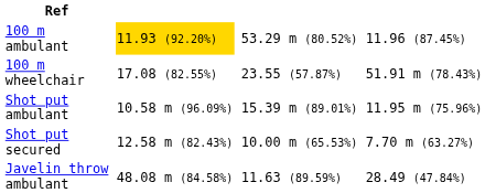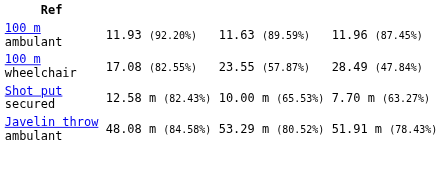 <table>
 <tr>
 <th style="padding:2px;">Ref</th>
 </tr>
 <tr>
 <td><a href='#'>100 m</a> <br>ambulant</td>
 <td></td>
-<td style="background: gold;">11.93 <small>(92.20%)</small></td>
+<td>11.93 <small>(92.20%)</small></td>
 <td></td>
-<td>53.29 m <small>(80.52%)</small></td>
+<td>11.63 <small>(89.59%)</small></td>
 <td></td>
 <td>11.96 <small>(87.45%)</small></td>
 <td align=center></td>
 </tr>
 <tr>
 <td><a href='#'>100 m</a><br>wheelchair</td>
 <td></td>
 <td>17.08 <small>(82.55%)</small></td>
 <td></td>
 <td>23.55 <small>(57.87%)</small></td>
 <td></td>
-<td>51.91 m <small>(78.43%)</small></td>
-<td align=center></td>
-</tr>
-<tr>
-<td><a href='#'>Shot put</a><br>ambulant</td>
-<td></td>
-<td>10.58 m <small>(96.09%)</small></td>
-<td></td>
-<td>15.39 m <small>(89.01%)</small></td>
-<td></td>
-<td>11.95 m <small>(75.96%)</small></td>
+<td>28.49 <small>(47.84%)</small></td>
 <td align=center></td>
 </tr>
 <tr>
 <td><a href='#'>Shot put</a><br>secured</td>
 <td></td>
 <td>12.58 m <small>(82.43%)</small></td>
 <td></td>
 <td>10.00 m <small>(65.53%)</small></td>
 <td></td>
 <td>7.70 m <small>(63.27%)</small></td>
 <td align=center></td>
 </tr>
 <tr>
 <td><a href='#'>Javelin throw</a><br>ambulant</td>
 <td></td>
 <td>48.08 m <small>(84.58%)</small></td>
 <td></td>
-<td>11.63 <small>(89.59%)</small></td>
+<td>53.29 m <small>(80.52%)</small></td>
 <td></td>
-<td>28.49 <small>(47.84%)</small></td>
+<td>51.91 m <small>(78.43%)</small></td>
 <td align=center></td>
 </tr>
 </table>
